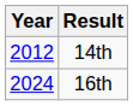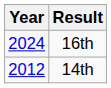 <table class="wikitable" style="text-align:center">
 <tr>
 <th>Year</th>
 <th>Result</th>
 </tr>
 <tr>
+<td><a href='#'>2024</a></td>
+<td>16th</td>
+</tr>
+<tr>
 <td><a href='#'>2012</a></td>
 <td>14th</td>
 </tr>
-<tr>
-<td><a href='#'>2024</a></td>
-<td>16th</td>
-</tr>
 </table>
